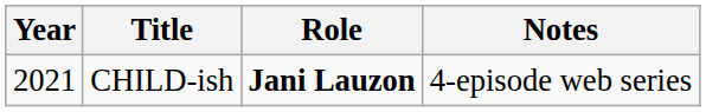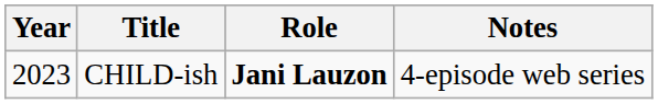 <table class="wikitable sortable">
 <tr>
 <th>Year</th>
 <th>Title</th>
 <th>Role</th>
 <th class="unsortable">Notes</th>
 </tr>
 <tr>
-<td>2021</td>
+<td>2023</td>
 <td>CHILD-ish</td>
 <td><strong>Jani Lauzon</strong></td>
 <td>4-episode web series<br></td>
 </tr>
 </table>
